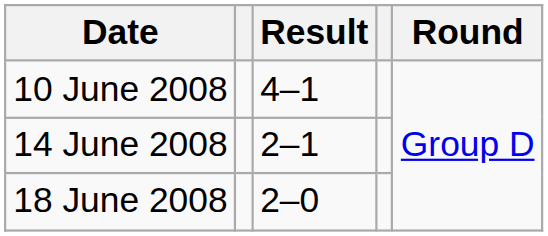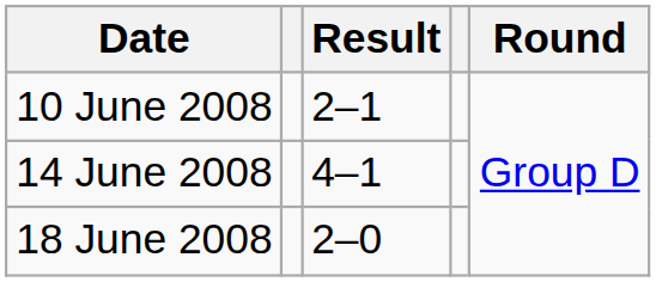 <table class="wikitable">
 <tr>
 <th>Date</th>
 <th></th>
 <th>Result</th>
 <th></th>
 <th>Round</th>
 </tr>
 <tr>
 <td>10 June 2008</td>
 <td></td>
-<td>4–1</td>
+<td>2–1</td>
 <td></td>
 <td rowspan="5"><a href='#'>Group D</a></td>
 </tr>
 <tr>
 <td>14 June 2008</td>
 <td></td>
-<td>2–1</td>
+<td>4–1</td>
 <td></td>
 </tr>
 <tr>
 <td>18 June 2008</td>
 <td></td>
 <td>2–0</td>
 <td></td>
 </tr>
 </table>
